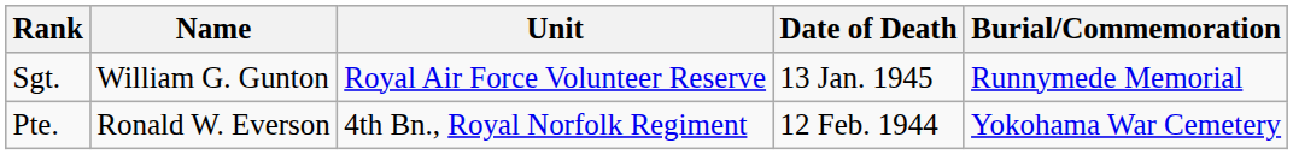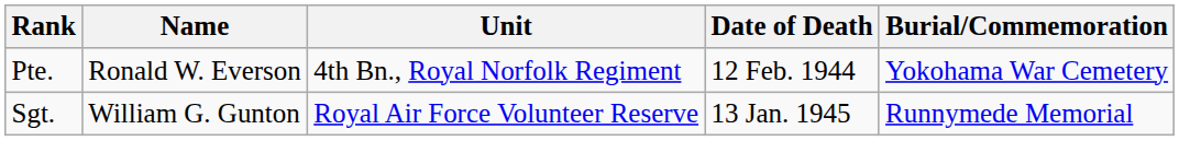 <table class="wikitable">
 <tr>
 <th>Rank</th>
 <th>Name</th>
 <th>Unit</th>
 <th>Date of Death</th>
 <th>Burial/Commemoration</th>
 </tr>
 <tr>
+<td>Pte.</td>
+<td>Ronald W. Everson</td>
+<td>4th Bn., <a href='#'>Royal Norfolk Regiment</a></td>
+<td>12 Feb. 1944</td>
+<td><a href='#'>Yokohama War Cemetery</a></td>
+</tr>
+<tr>
 <td>Sgt.</td>
 <td>William G. Gunton</td>
 <td><a href='#'>Royal Air Force Volunteer Reserve</a></td>
 <td>13 Jan. 1945</td>
 <td><a href='#'>Runnymede Memorial</a></td>
 </tr>
-<tr>
-<td>Pte.</td>
-<td>Ronald W. Everson</td>
-<td>4th Bn., <a href='#'>Royal Norfolk Regiment</a></td>
-<td>12 Feb. 1944</td>
-<td><a href='#'>Yokohama War Cemetery</a></td>
-</tr>
 </table>
